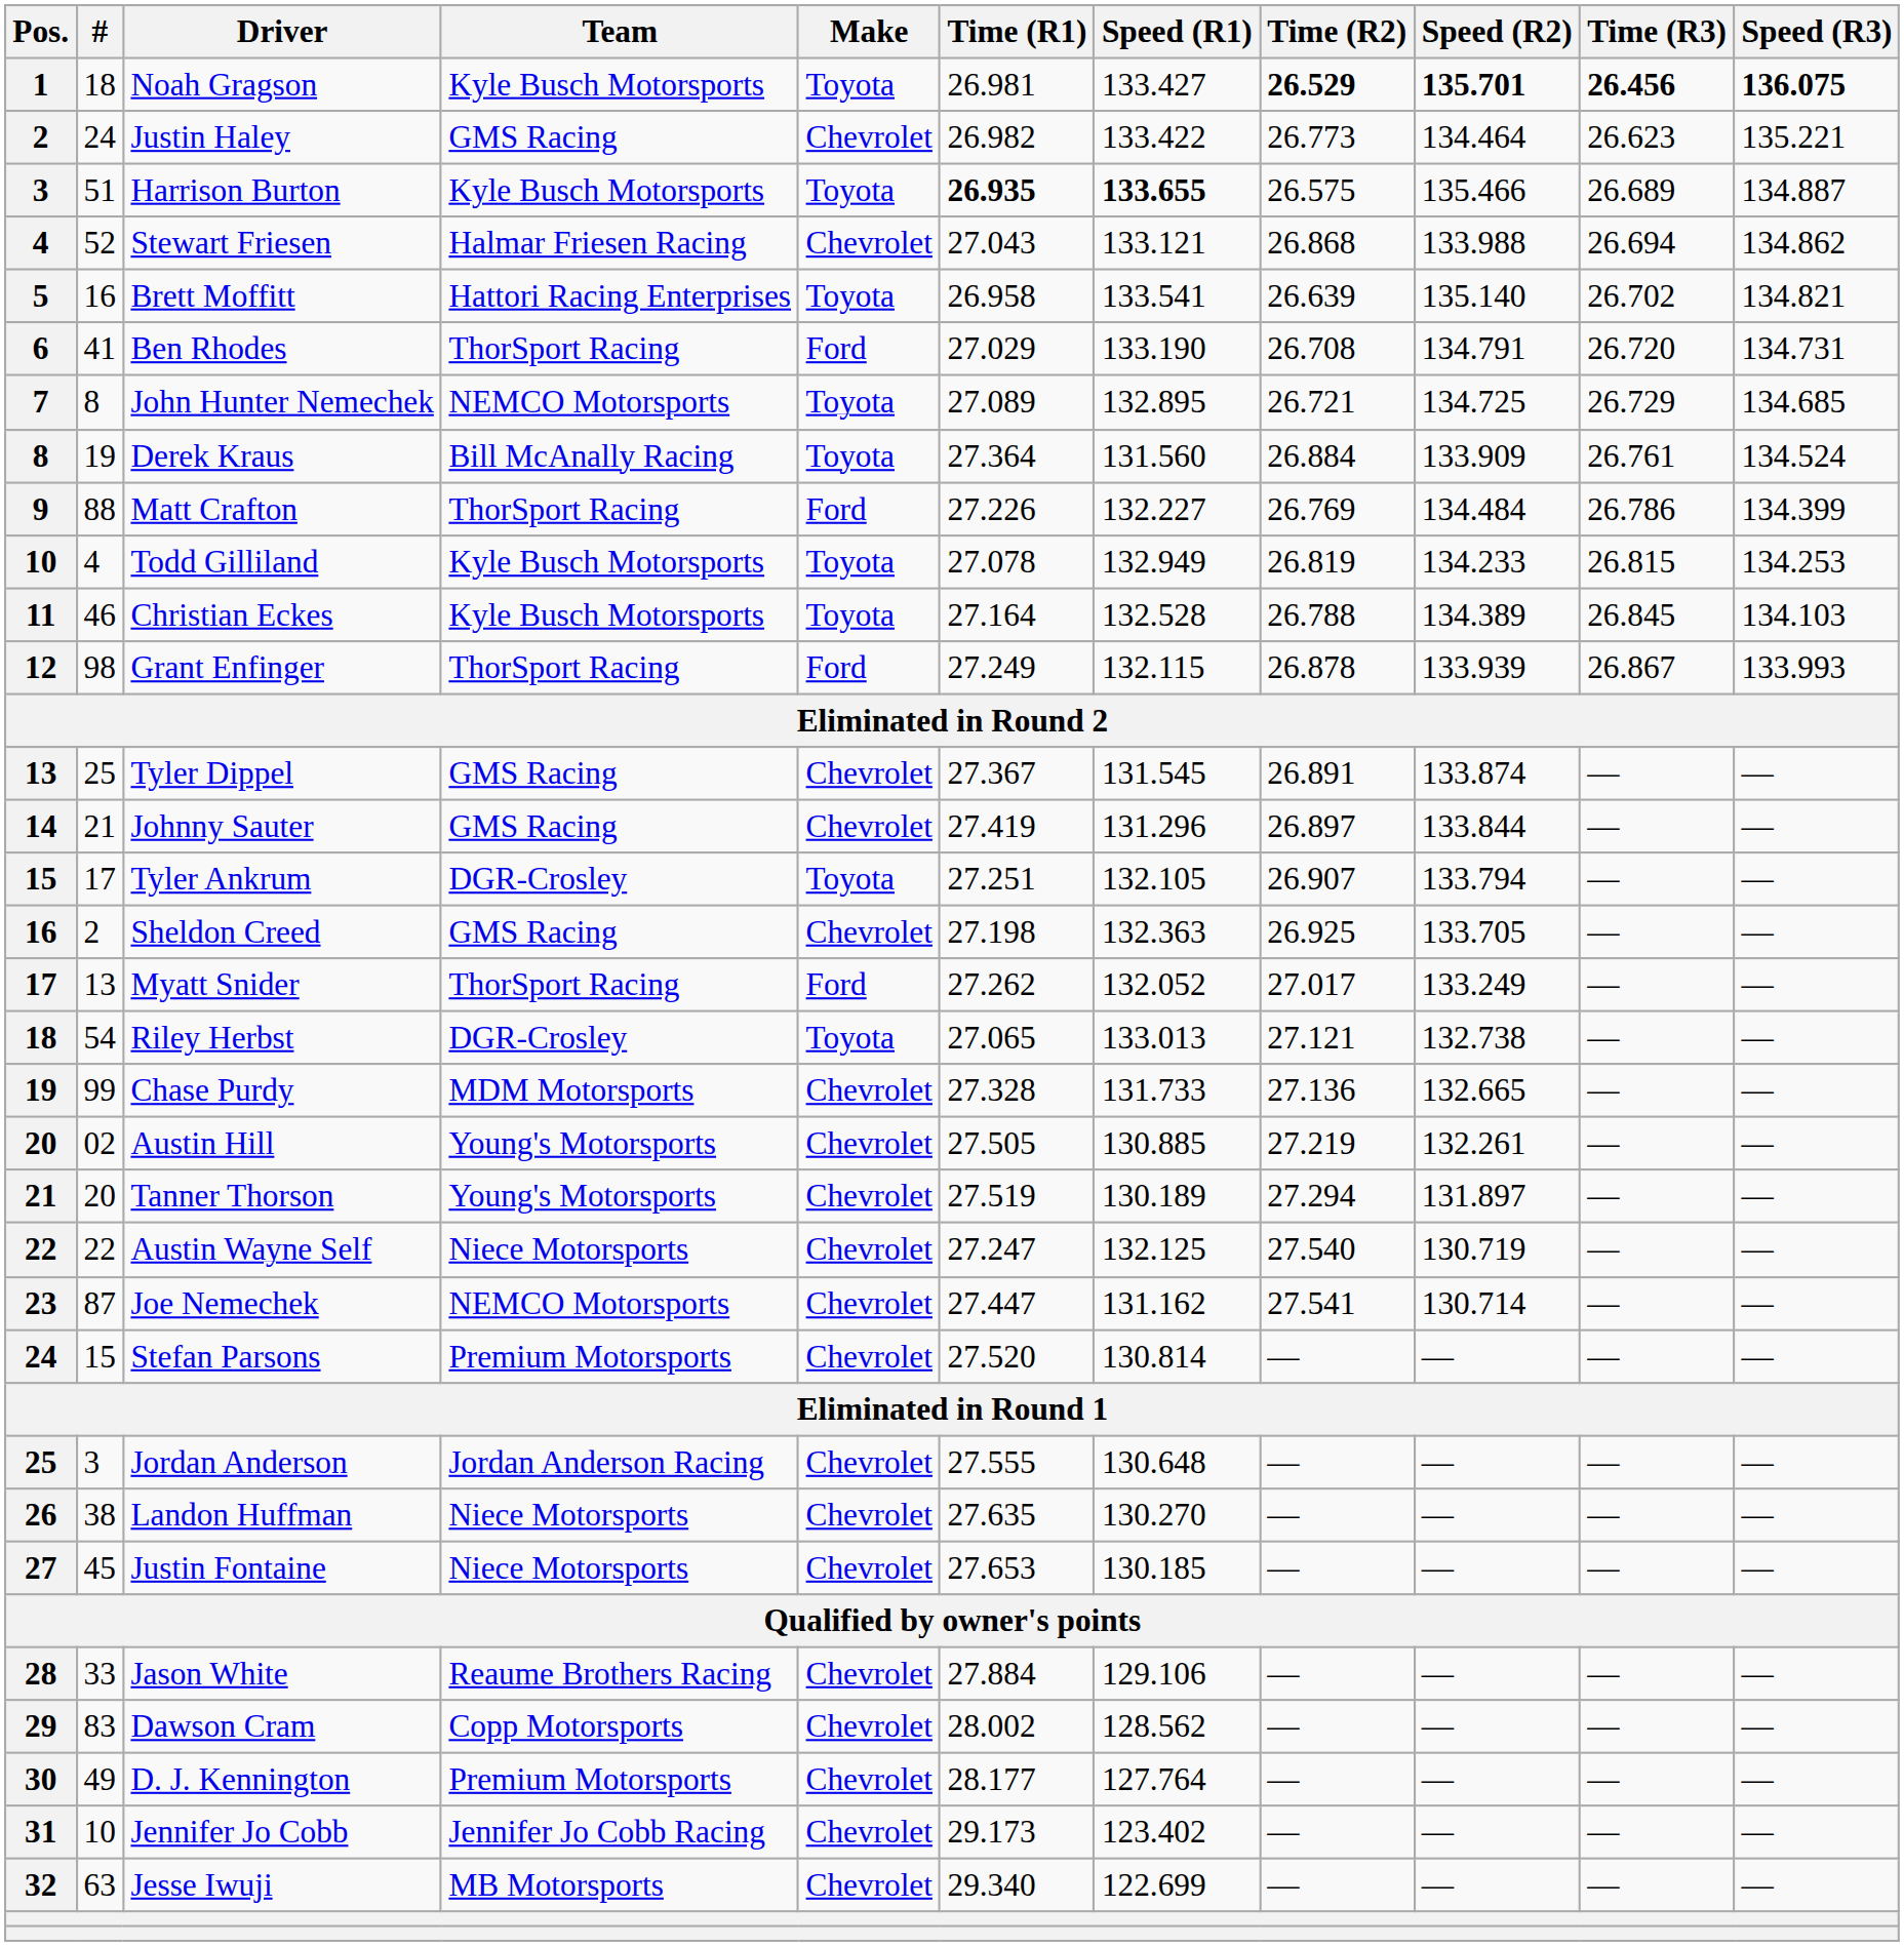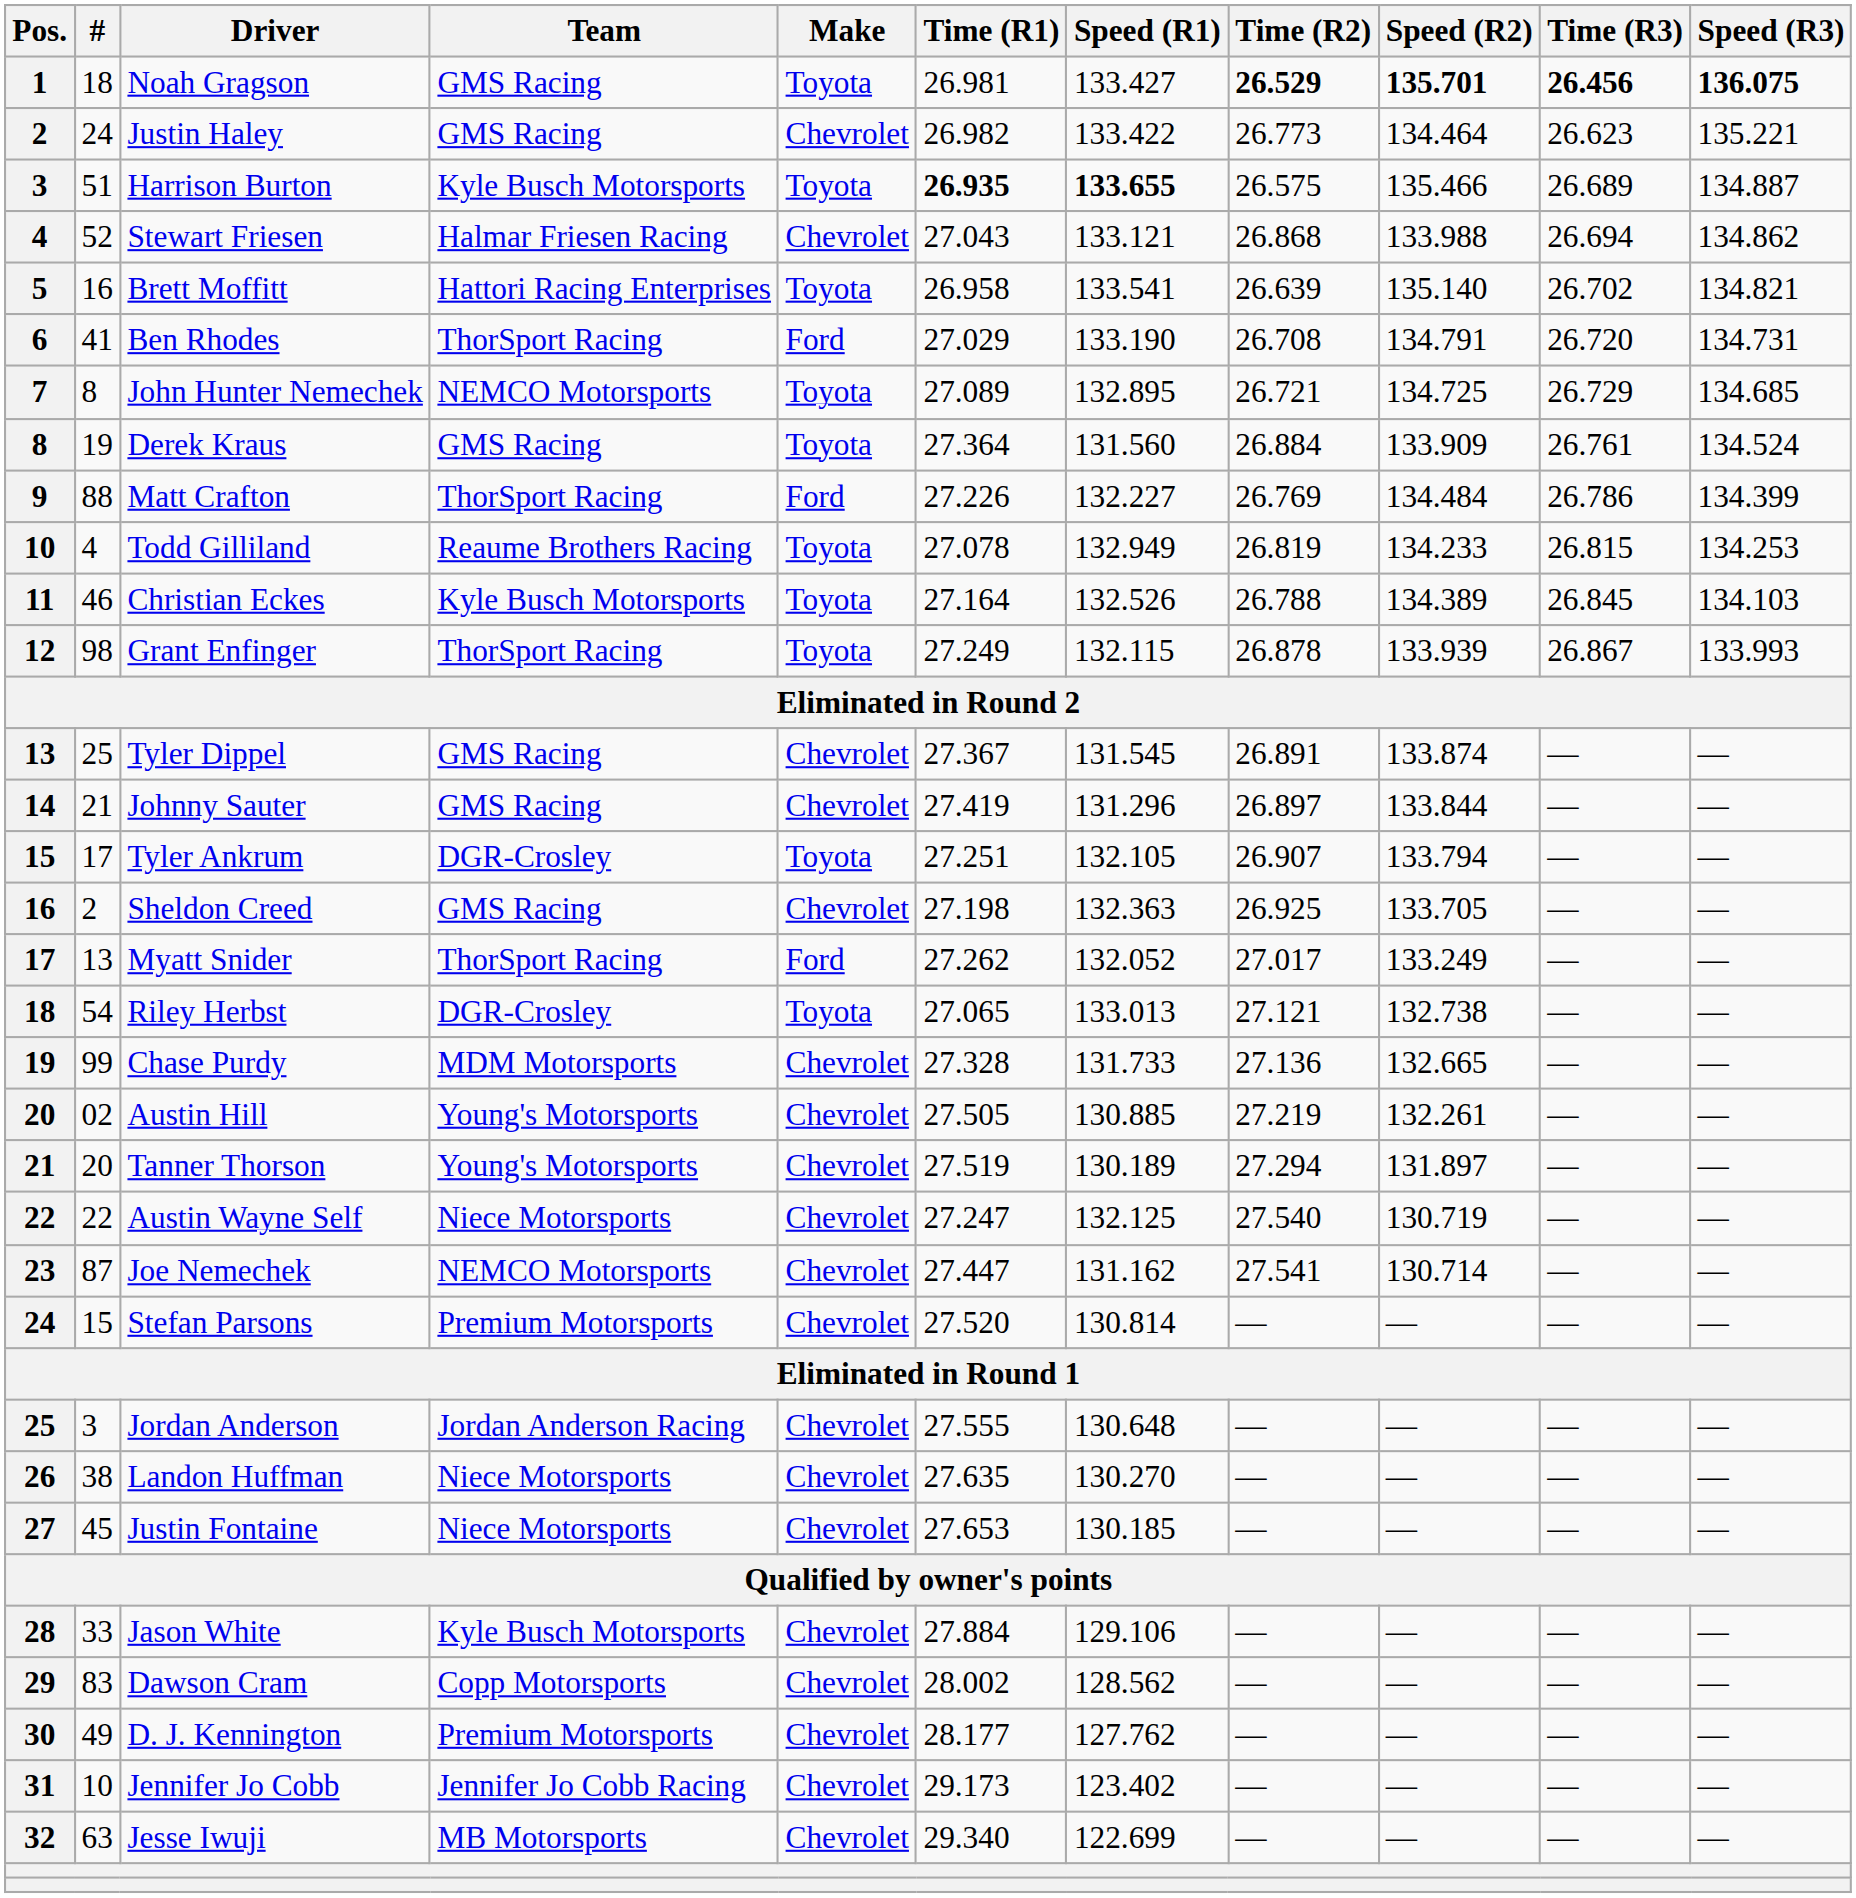 <table class="wikitable" style="font-size:95%">
 <tr>
 <th>Pos.</th>
 <th>#</th>
 <th>Driver</th>
 <th>Team</th>
 <th>Make</th>
 <th>Time (R1)</th>
 <th>Speed (R1)</th>
 <th>Time (R2)</th>
 <th>Speed (R2)</th>
 <th>Time (R3)</th>
 <th>Speed (R3)</th>
 </tr>
 <tr>
 <th>1</th>
 <td>18</td>
 <td><a href='#'>Noah Gragson</a></td>
-<td><a href='#'>Kyle Busch Motorsports</a></td>
+<td><a href='#'>GMS Racing</a></td>
 <td><a href='#'>Toyota</a></td>
 <td>26.981</td>
 <td>133.427</td>
 <td><strong>26.529</strong></td>
 <td><strong>135.701</strong></td>
 <td><strong>26.456</strong></td>
 <td><strong>136.075</strong></td>
 </tr>
 <tr>
 <th>2</th>
 <td>24</td>
 <td><a href='#'>Justin Haley</a></td>
 <td><a href='#'>GMS Racing</a></td>
 <td><a href='#'>Chevrolet</a></td>
 <td>26.982</td>
 <td>133.422</td>
 <td>26.773</td>
 <td>134.464</td>
 <td>26.623</td>
 <td>135.221</td>
 </tr>
 <tr>
 <th>3</th>
 <td>51</td>
 <td><a href='#'>Harrison Burton</a></td>
 <td><a href='#'>Kyle Busch Motorsports</a></td>
 <td><a href='#'>Toyota</a></td>
 <td><strong>26.935</strong></td>
 <td><strong>133.655</strong></td>
 <td>26.575</td>
 <td>135.466</td>
 <td>26.689</td>
 <td>134.887</td>
 </tr>
 <tr>
 <th>4</th>
 <td>52</td>
 <td><a href='#'>Stewart Friesen</a></td>
 <td><a href='#'>Halmar Friesen Racing</a></td>
 <td><a href='#'>Chevrolet</a></td>
 <td>27.043</td>
 <td>133.121</td>
 <td>26.868</td>
 <td>133.988</td>
 <td>26.694</td>
 <td>134.862</td>
 </tr>
 <tr>
 <th>5</th>
 <td>16</td>
 <td><a href='#'>Brett Moffitt</a></td>
 <td><a href='#'>Hattori Racing Enterprises</a></td>
 <td><a href='#'>Toyota</a></td>
 <td>26.958</td>
 <td>133.541</td>
 <td>26.639</td>
 <td>135.140</td>
 <td>26.702</td>
 <td>134.821</td>
 </tr>
 <tr>
 <th>6</th>
 <td>41</td>
 <td><a href='#'>Ben Rhodes</a></td>
 <td><a href='#'>ThorSport Racing</a></td>
 <td><a href='#'>Ford</a></td>
 <td>27.029</td>
 <td>133.190</td>
 <td>26.708</td>
 <td>134.791</td>
 <td>26.720</td>
 <td>134.731</td>
 </tr>
 <tr>
 <th>7</th>
 <td>8</td>
 <td><a href='#'>John Hunter Nemechek</a></td>
 <td><a href='#'>NEMCO Motorsports</a></td>
 <td><a href='#'>Toyota</a></td>
 <td>27.089</td>
 <td>132.895</td>
 <td>26.721</td>
 <td>134.725</td>
 <td>26.729</td>
 <td>134.685</td>
 </tr>
 <tr>
 <th>8</th>
 <td>19</td>
 <td><a href='#'>Derek Kraus</a></td>
-<td><a href='#'>Bill McAnally Racing</a></td>
+<td><a href='#'>GMS Racing</a></td>
 <td><a href='#'>Toyota</a></td>
 <td>27.364</td>
 <td>131.560</td>
 <td>26.884</td>
 <td>133.909</td>
 <td>26.761</td>
 <td>134.524</td>
 </tr>
 <tr>
 <th>9</th>
 <td>88</td>
 <td><a href='#'>Matt Crafton</a></td>
 <td><a href='#'>ThorSport Racing</a></td>
 <td><a href='#'>Ford</a></td>
 <td>27.226</td>
 <td>132.227</td>
 <td>26.769</td>
 <td>134.484</td>
 <td>26.786</td>
 <td>134.399</td>
 </tr>
 <tr>
 <th>10</th>
 <td>4</td>
 <td><a href='#'>Todd Gilliland</a></td>
-<td><a href='#'>Kyle Busch Motorsports</a></td>
+<td><a href='#'>Reaume Brothers Racing</a></td>
 <td><a href='#'>Toyota</a></td>
 <td>27.078</td>
 <td>132.949</td>
 <td>26.819</td>
 <td>134.233</td>
 <td>26.815</td>
 <td>134.253</td>
 </tr>
 <tr>
 <th>11</th>
 <td>46</td>
 <td><a href='#'>Christian Eckes</a></td>
 <td><a href='#'>Kyle Busch Motorsports</a></td>
 <td><a href='#'>Toyota</a></td>
 <td>27.164</td>
-<td>132.528</td>
+<td>132.526</td>
 <td>26.788</td>
 <td>134.389</td>
 <td>26.845</td>
 <td>134.103</td>
 </tr>
 <tr>
 <th>12</th>
 <td>98</td>
 <td><a href='#'>Grant Enfinger</a></td>
 <td><a href='#'>ThorSport Racing</a></td>
-<td><a href='#'>Ford</a></td>
+<td><a href='#'>Toyota</a></td>
 <td>27.249</td>
 <td>132.115</td>
 <td>26.878</td>
 <td>133.939</td>
 <td>26.867</td>
 <td>133.993</td>
 </tr>
 <tr>
 <th colspan="11">Eliminated in Round 2</th>
 </tr>
 <tr>
 <th>13</th>
 <td>25</td>
 <td><a href='#'>Tyler Dippel</a></td>
 <td><a href='#'>GMS Racing</a></td>
 <td><a href='#'>Chevrolet</a></td>
 <td>27.367</td>
 <td>131.545</td>
 <td>26.891</td>
 <td>133.874</td>
 <td>—</td>
 <td>—</td>
 </tr>
 <tr>
 <th>14</th>
 <td>21</td>
 <td><a href='#'>Johnny Sauter</a></td>
 <td><a href='#'>GMS Racing</a></td>
 <td><a href='#'>Chevrolet</a></td>
 <td>27.419</td>
 <td>131.296</td>
 <td>26.897</td>
 <td>133.844</td>
 <td>—</td>
 <td>—</td>
 </tr>
 <tr>
 <th>15</th>
 <td>17</td>
 <td><a href='#'>Tyler Ankrum</a></td>
 <td><a href='#'>DGR-Crosley</a></td>
 <td><a href='#'>Toyota</a></td>
 <td>27.251</td>
 <td>132.105</td>
 <td>26.907</td>
 <td>133.794</td>
 <td>—</td>
 <td>—</td>
 </tr>
 <tr>
 <th>16</th>
 <td>2</td>
 <td><a href='#'>Sheldon Creed</a></td>
 <td><a href='#'>GMS Racing</a></td>
 <td><a href='#'>Chevrolet</a></td>
 <td>27.198</td>
 <td>132.363</td>
 <td>26.925</td>
 <td>133.705</td>
 <td>—</td>
 <td>—</td>
 </tr>
 <tr>
 <th>17</th>
 <td>13</td>
 <td><a href='#'>Myatt Snider</a></td>
 <td><a href='#'>ThorSport Racing</a></td>
 <td><a href='#'>Ford</a></td>
 <td>27.262</td>
 <td>132.052</td>
 <td>27.017</td>
 <td>133.249</td>
 <td>—</td>
 <td>—</td>
 </tr>
 <tr>
 <th>18</th>
 <td>54</td>
 <td><a href='#'>Riley Herbst</a></td>
 <td><a href='#'>DGR-Crosley</a></td>
 <td><a href='#'>Toyota</a></td>
 <td>27.065</td>
 <td>133.013</td>
 <td>27.121</td>
 <td>132.738</td>
 <td>—</td>
 <td>—</td>
 </tr>
 <tr>
 <th>19</th>
 <td>99</td>
 <td><a href='#'>Chase Purdy</a></td>
 <td><a href='#'>MDM Motorsports</a></td>
 <td><a href='#'>Chevrolet</a></td>
 <td>27.328</td>
 <td>131.733</td>
 <td>27.136</td>
 <td>132.665</td>
 <td>—</td>
 <td>—</td>
 </tr>
 <tr>
 <th>20</th>
 <td>02</td>
 <td><a href='#'>Austin Hill</a></td>
 <td><a href='#'>Young's Motorsports</a></td>
 <td><a href='#'>Chevrolet</a></td>
 <td>27.505</td>
 <td>130.885</td>
 <td>27.219</td>
 <td>132.261</td>
 <td>—</td>
 <td>—</td>
 </tr>
 <tr>
 <th>21</th>
 <td>20</td>
 <td><a href='#'>Tanner Thorson</a></td>
 <td><a href='#'>Young's Motorsports</a></td>
 <td><a href='#'>Chevrolet</a></td>
 <td>27.519</td>
 <td>130.189</td>
 <td>27.294</td>
 <td>131.897</td>
 <td>—</td>
 <td>—</td>
 </tr>
 <tr>
 <th>22</th>
 <td>22</td>
 <td><a href='#'>Austin Wayne Self</a></td>
 <td><a href='#'>Niece Motorsports</a></td>
 <td><a href='#'>Chevrolet</a></td>
 <td>27.247</td>
 <td>132.125</td>
 <td>27.540</td>
 <td>130.719</td>
 <td>—</td>
 <td>—</td>
 </tr>
 <tr>
 <th>23</th>
 <td>87</td>
 <td><a href='#'>Joe Nemechek</a></td>
 <td><a href='#'>NEMCO Motorsports</a></td>
 <td><a href='#'>Chevrolet</a></td>
 <td>27.447</td>
 <td>131.162</td>
 <td>27.541</td>
 <td>130.714</td>
 <td>—</td>
 <td>—</td>
 </tr>
 <tr>
 <th>24</th>
 <td>15</td>
 <td><a href='#'>Stefan Parsons</a></td>
 <td><a href='#'>Premium Motorsports</a></td>
 <td><a href='#'>Chevrolet</a></td>
 <td>27.520</td>
 <td>130.814</td>
 <td>—</td>
 <td>—</td>
 <td>—</td>
 <td>—</td>
 </tr>
 <tr>
 <th colspan="11">Eliminated in Round 1</th>
 </tr>
 <tr>
 <th>25</th>
 <td>3</td>
 <td><a href='#'>Jordan Anderson</a></td>
 <td><a href='#'>Jordan Anderson Racing</a></td>
 <td><a href='#'>Chevrolet</a></td>
 <td>27.555</td>
 <td>130.648</td>
 <td>—</td>
 <td>—</td>
 <td>—</td>
 <td>—</td>
 </tr>
 <tr>
 <th>26</th>
 <td>38</td>
 <td><a href='#'>Landon Huffman</a></td>
 <td><a href='#'>Niece Motorsports</a></td>
 <td><a href='#'>Chevrolet</a></td>
 <td>27.635</td>
 <td>130.270</td>
 <td>—</td>
 <td>—</td>
 <td>—</td>
 <td>—</td>
 </tr>
 <tr>
 <th>27</th>
 <td>45</td>
 <td><a href='#'>Justin Fontaine</a></td>
 <td><a href='#'>Niece Motorsports</a></td>
 <td><a href='#'>Chevrolet</a></td>
 <td>27.653</td>
 <td>130.185</td>
 <td>—</td>
 <td>—</td>
 <td>—</td>
 <td>—</td>
 </tr>
 <tr>
 <th colspan="11">Qualified by owner's points</th>
 </tr>
 <tr>
 <th>28</th>
 <td>33</td>
 <td><a href='#'>Jason White</a></td>
-<td><a href='#'>Reaume Brothers Racing</a></td>
+<td><a href='#'>Kyle Busch Motorsports</a></td>
 <td><a href='#'>Chevrolet</a></td>
 <td>27.884</td>
 <td>129.106</td>
 <td>—</td>
 <td>—</td>
 <td>—</td>
 <td>—</td>
 </tr>
 <tr>
 <th>29</th>
 <td>83</td>
 <td><a href='#'>Dawson Cram</a></td>
 <td><a href='#'>Copp Motorsports</a></td>
 <td><a href='#'>Chevrolet</a></td>
 <td>28.002</td>
 <td>128.562</td>
 <td>—</td>
 <td>—</td>
 <td>—</td>
 <td>—</td>
 </tr>
 <tr>
 <th>30</th>
 <td>49</td>
 <td><a href='#'>D. J. Kennington</a></td>
 <td><a href='#'>Premium Motorsports</a></td>
 <td><a href='#'>Chevrolet</a></td>
 <td>28.177</td>
-<td>127.764</td>
+<td>127.762</td>
 <td>—</td>
 <td>—</td>
 <td>—</td>
 <td>—</td>
 </tr>
 <tr>
 <th>31</th>
 <td>10</td>
 <td><a href='#'>Jennifer Jo Cobb</a></td>
 <td><a href='#'>Jennifer Jo Cobb Racing</a></td>
 <td><a href='#'>Chevrolet</a></td>
 <td>29.173</td>
 <td>123.402</td>
 <td>—</td>
 <td>—</td>
 <td>—</td>
 <td>—</td>
 </tr>
 <tr>
 <th>32</th>
 <td>63</td>
 <td><a href='#'>Jesse Iwuji</a></td>
 <td><a href='#'>MB Motorsports</a></td>
 <td><a href='#'>Chevrolet</a></td>
 <td>29.340</td>
 <td>122.699</td>
 <td>—</td>
 <td>—</td>
 <td>—</td>
 <td>—</td>
 </tr>
 <tr>
 <th colspan="11"></th>
 </tr>
 <tr>
 <th colspan="11"></th>
 </tr>
 </table>
